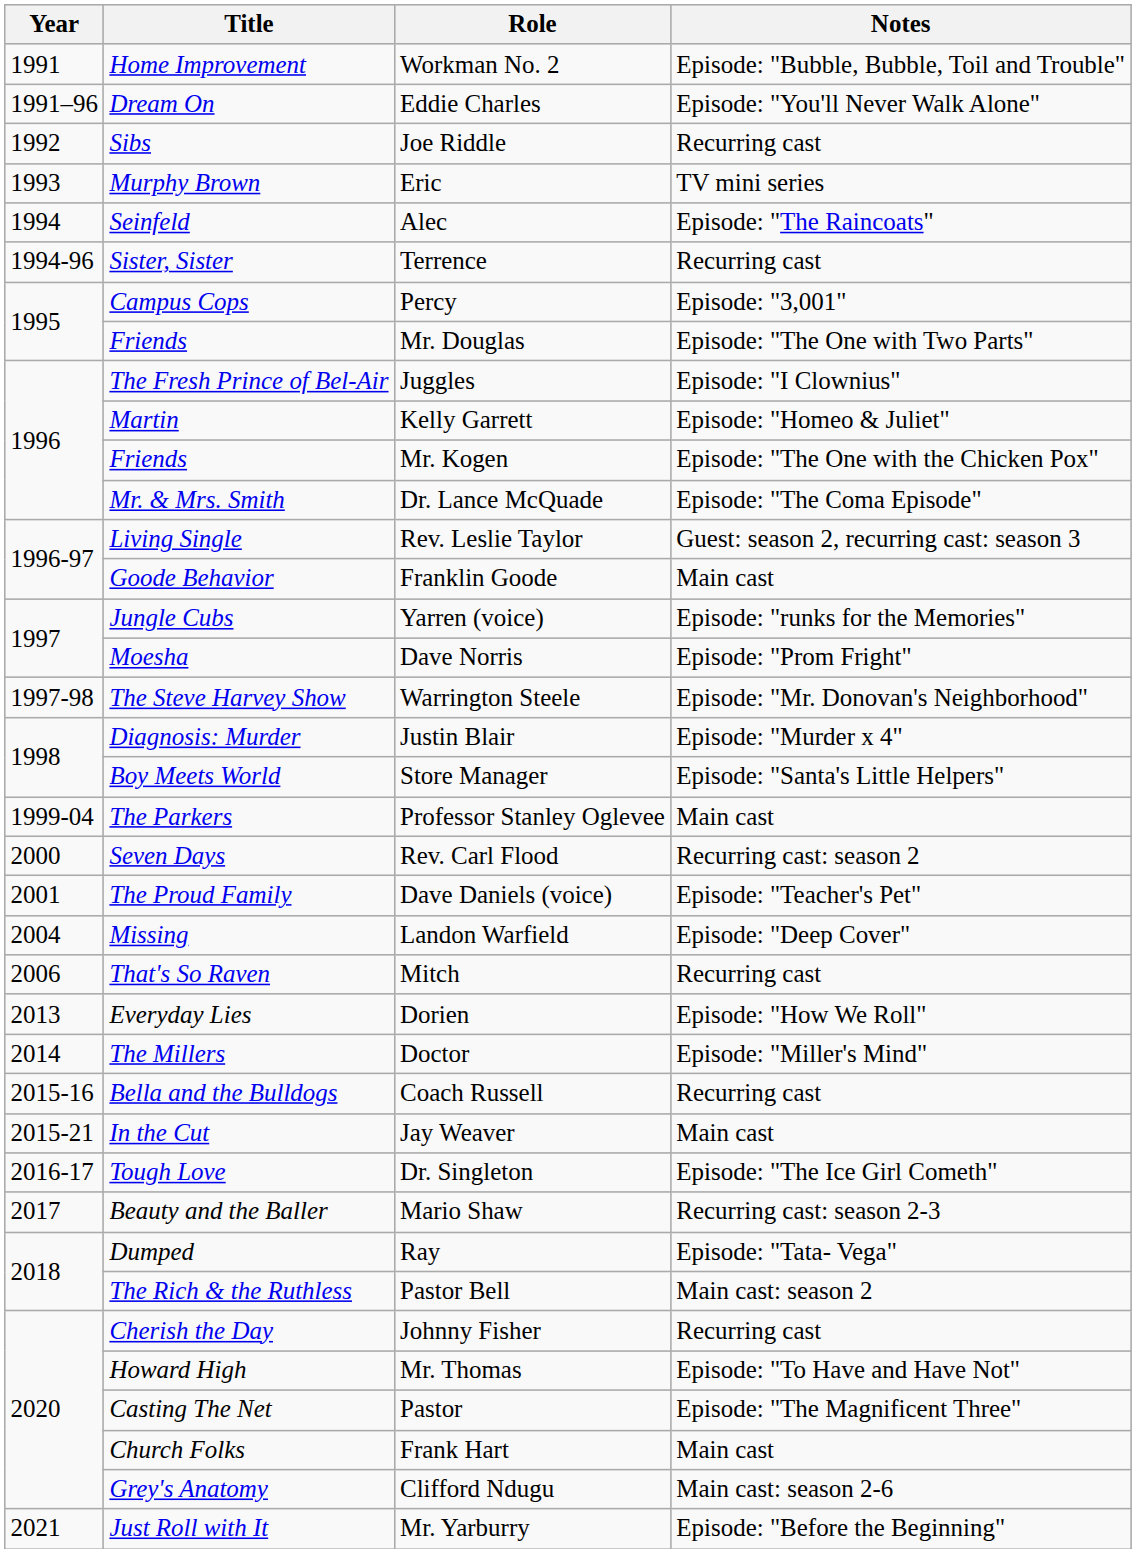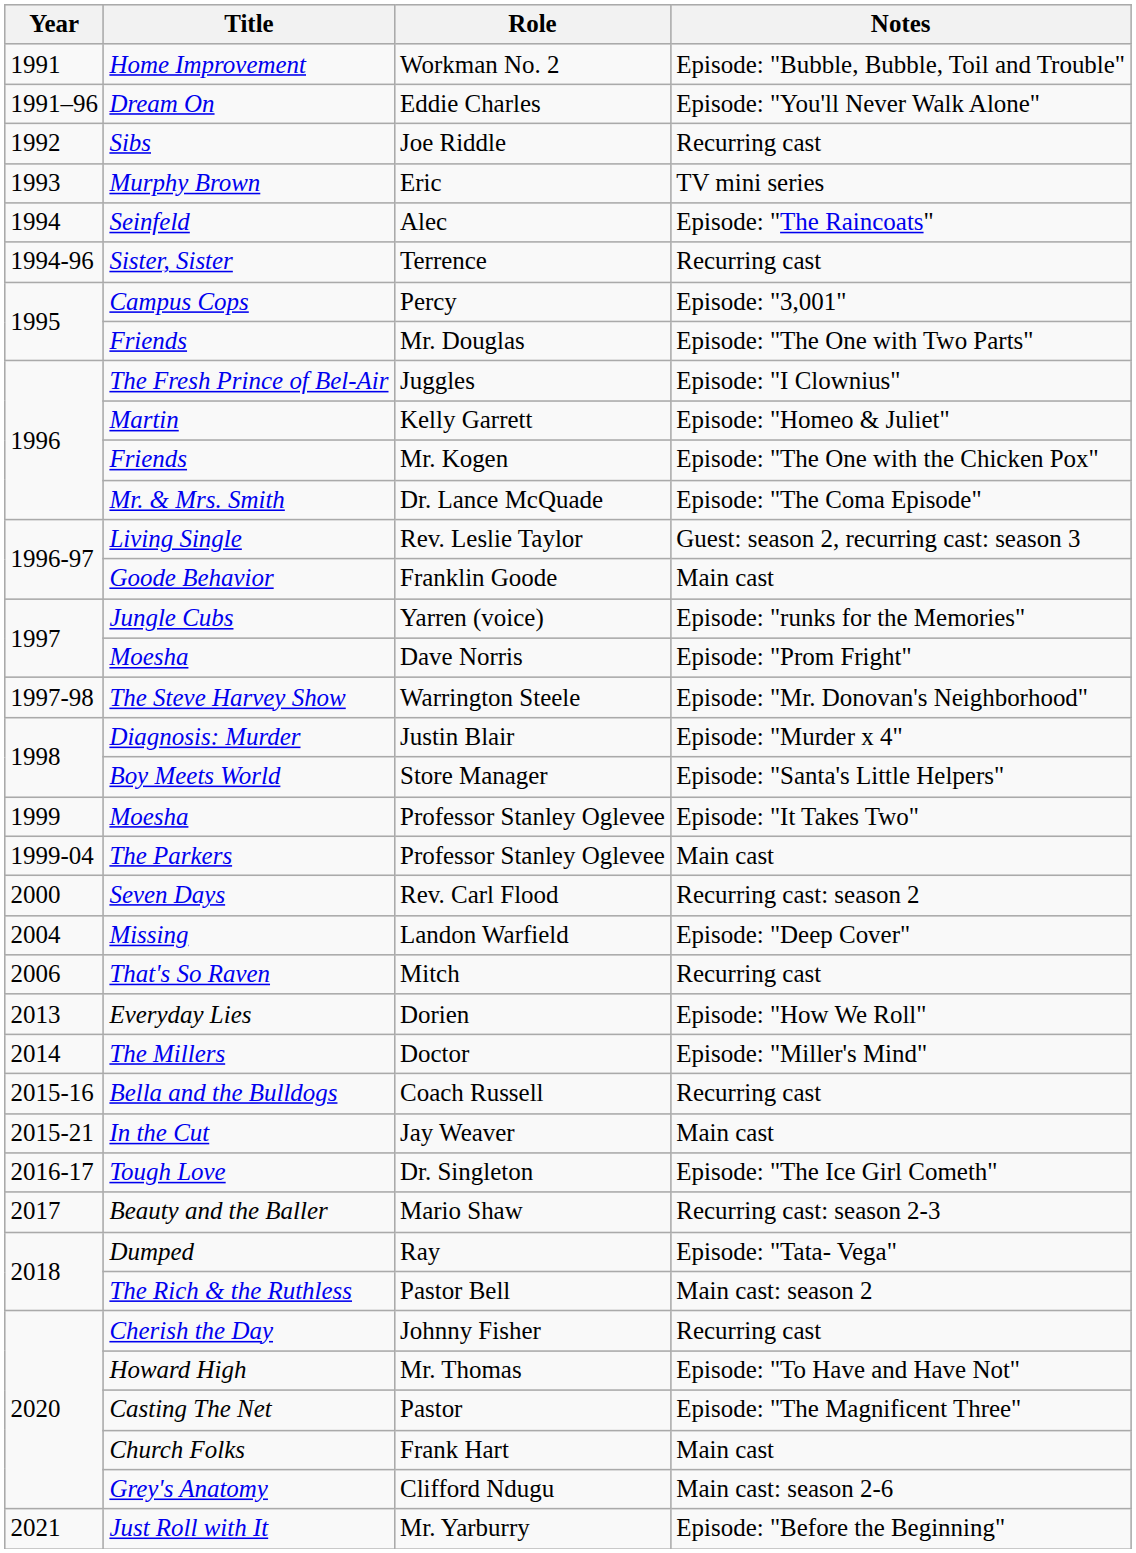 <table class="wikitable sortable">
 <tr>
 <th>Year</th>
 <th>Title</th>
 <th>Role</th>
 <th>Notes</th>
 </tr>
 <tr>
 <td>1991</td>
 <td><em><a href='#'>Home Improvement</a></em></td>
 <td>Workman No. 2</td>
 <td>Episode: "Bubble, Bubble, Toil and Trouble"</td>
 </tr>
 <tr>
 <td>1991–96</td>
 <td><em><a href='#'>Dream On</a></em></td>
 <td>Eddie Charles</td>
 <td>Episode: "You'll Never Walk Alone"</td>
 </tr>
 <tr>
 <td>1992</td>
 <td><em><a href='#'>Sibs</a></em></td>
 <td>Joe Riddle</td>
 <td>Recurring cast</td>
 </tr>
 <tr>
 <td>1993</td>
 <td><em><a href='#'>Murphy Brown</a></em></td>
 <td>Eric</td>
 <td>TV mini series</td>
 </tr>
 <tr>
 <td>1994</td>
 <td><em><a href='#'>Seinfeld</a></em></td>
 <td>Alec</td>
 <td>Episode: "<a href='#'>The Raincoats</a>"</td>
 </tr>
 <tr>
 <td>1994-96</td>
 <td><em><a href='#'>Sister, Sister</a></em></td>
 <td>Terrence</td>
 <td>Recurring cast</td>
 </tr>
 <tr>
 <td rowspan=2>1995</td>
 <td><em><a href='#'>Campus Cops</a></em></td>
 <td>Percy</td>
 <td>Episode: "3,001"</td>
 </tr>
 <tr>
 <td><em><a href='#'>Friends</a></em></td>
 <td>Mr. Douglas</td>
 <td>Episode: "The One with Two Parts"</td>
 </tr>
 <tr>
 <td rowspan=4>1996</td>
 <td><em><a href='#'>The Fresh Prince of Bel-Air</a></em></td>
 <td>Juggles</td>
 <td>Episode: "I Clownius"</td>
 </tr>
 <tr>
 <td><em><a href='#'>Martin</a></em></td>
 <td>Kelly Garrett</td>
 <td>Episode: "Homeo & Juliet"</td>
 </tr>
 <tr>
 <td><em><a href='#'>Friends</a></em></td>
 <td>Mr. Kogen</td>
 <td>Episode: "The One with the Chicken Pox"</td>
 </tr>
 <tr>
 <td><em><a href='#'>Mr. & Mrs. Smith</a></em></td>
 <td>Dr. Lance McQuade</td>
 <td>Episode: "The Coma Episode"</td>
 </tr>
 <tr>
 <td rowspan=2>1996-97</td>
 <td><em><a href='#'>Living Single</a></em></td>
 <td>Rev. Leslie Taylor</td>
 <td>Guest: season 2, recurring cast: season 3</td>
 </tr>
 <tr>
 <td><em><a href='#'>Goode Behavior</a></em></td>
 <td>Franklin Goode</td>
 <td>Main cast</td>
 </tr>
 <tr>
 <td rowspan=2>1997</td>
 <td><em><a href='#'>Jungle Cubs</a></em></td>
 <td>Yarren (voice)</td>
 <td>Episode: "runks for the Memories"</td>
 </tr>
 <tr>
 <td><em><a href='#'>Moesha</a></em></td>
 <td>Dave Norris</td>
 <td>Episode: "Prom Fright"</td>
 </tr>
 <tr>
 <td>1997-98</td>
 <td><em><a href='#'>The Steve Harvey Show</a></em></td>
 <td>Warrington Steele</td>
 <td>Episode: "Mr. Donovan's Neighborhood"</td>
 </tr>
 <tr>
 <td rowspan=2>1998</td>
 <td><em><a href='#'>Diagnosis: Murder</a></em></td>
 <td>Justin Blair</td>
 <td>Episode: "Murder x 4"</td>
 </tr>
 <tr>
 <td><em><a href='#'>Boy Meets World</a></em></td>
 <td>Store Manager</td>
 <td>Episode: "Santa's Little Helpers"</td>
 </tr>
 <tr>
+<td>1999</td>
+<td><em><a href='#'>Moesha</a></em></td>
+<td>Professor Stanley Oglevee</td>
+<td>Episode: "It Takes Two"</td>
+</tr>
+<tr>
 <td>1999-04</td>
 <td><em><a href='#'>The Parkers</a></em></td>
 <td>Professor Stanley Oglevee</td>
 <td>Main cast</td>
 </tr>
 <tr>
 <td>2000</td>
 <td><em><a href='#'>Seven Days</a></em></td>
 <td>Rev. Carl Flood</td>
 <td>Recurring cast: season 2</td>
-</tr>
-<tr>
-<td>2001</td>
-<td><em><a href='#'>The Proud Family</a></em></td>
-<td>Dave Daniels (voice)</td>
-<td>Episode: "Teacher's Pet"</td>
 </tr>
 <tr>
 <td>2004</td>
 <td><em><a href='#'>Missing</a></em></td>
 <td>Landon Warfield</td>
 <td>Episode: "Deep Cover"</td>
 </tr>
 <tr>
 <td>2006</td>
 <td><em><a href='#'>That's So Raven</a></em></td>
 <td>Mitch</td>
 <td>Recurring cast</td>
 </tr>
 <tr>
 <td>2013</td>
 <td><em>Everyday Lies</em></td>
 <td>Dorien</td>
 <td>Episode: "How We Roll"</td>
 </tr>
 <tr>
 <td>2014</td>
 <td><em><a href='#'>The Millers</a></em></td>
 <td>Doctor</td>
 <td>Episode: "Miller's Mind"</td>
 </tr>
 <tr>
 <td>2015-16</td>
 <td><em><a href='#'>Bella and the Bulldogs</a></em></td>
 <td>Coach Russell</td>
 <td>Recurring cast</td>
 </tr>
 <tr>
 <td>2015-21</td>
 <td><em><a href='#'>In the Cut</a></em></td>
 <td>Jay Weaver</td>
 <td>Main cast</td>
 </tr>
 <tr>
 <td>2016-17</td>
 <td><em><a href='#'>Tough Love</a></em></td>
 <td>Dr. Singleton</td>
 <td>Episode: "The Ice Girl Cometh"</td>
 </tr>
 <tr>
 <td>2017</td>
 <td><em>Beauty and the Baller</em></td>
 <td>Mario Shaw</td>
 <td>Recurring cast: season 2-3</td>
 </tr>
 <tr>
 <td rowspan=2>2018</td>
 <td><em>Dumped</em></td>
 <td>Ray</td>
 <td>Episode: "Tata- Vega"</td>
 </tr>
 <tr>
 <td><em><a href='#'>The Rich & the Ruthless</a></em></td>
 <td>Pastor Bell</td>
 <td>Main cast: season 2</td>
 </tr>
 <tr>
 <td rowspan=5>2020</td>
 <td><em><a href='#'>Cherish the Day</a></em></td>
 <td>Johnny Fisher</td>
 <td>Recurring cast</td>
 </tr>
 <tr>
 <td><em>Howard High</em></td>
 <td>Mr. Thomas</td>
 <td>Episode: "To Have and Have Not"</td>
 </tr>
 <tr>
 <td><em>Casting The Net</em></td>
 <td>Pastor</td>
 <td>Episode: "The Magnificent Three"</td>
 </tr>
 <tr>
 <td><em>Church Folks</em></td>
 <td>Frank Hart</td>
 <td>Main cast</td>
 </tr>
 <tr>
 <td><em><a href='#'>Grey's Anatomy</a></em></td>
 <td>Clifford Ndugu</td>
 <td>Main cast: season 2-6</td>
 </tr>
 <tr>
 <td>2021</td>
 <td><em><a href='#'>Just Roll with It</a></em></td>
 <td>Mr. Yarburry</td>
 <td>Episode: "Before the Beginning"</td>
 </tr>
 </table>
